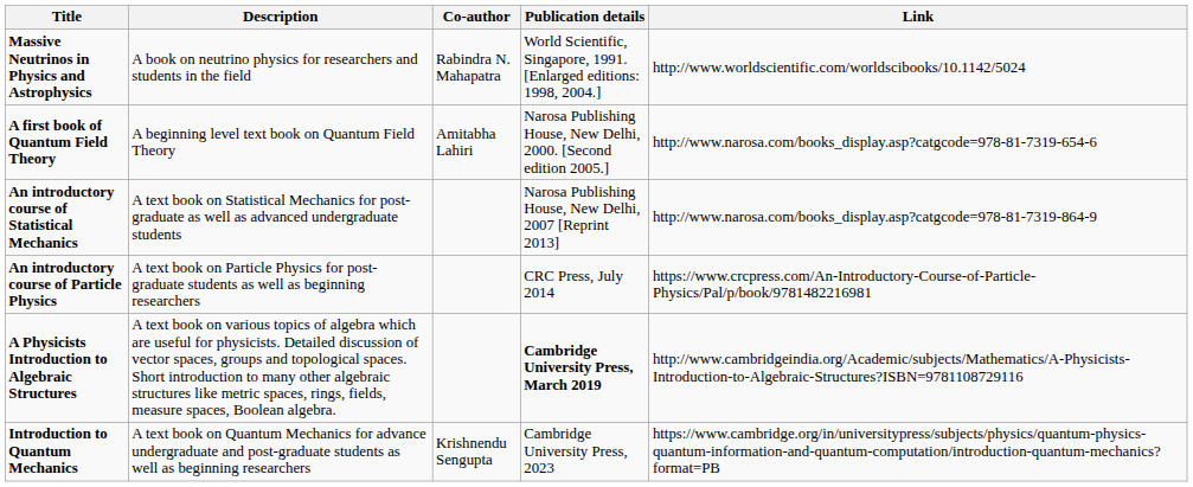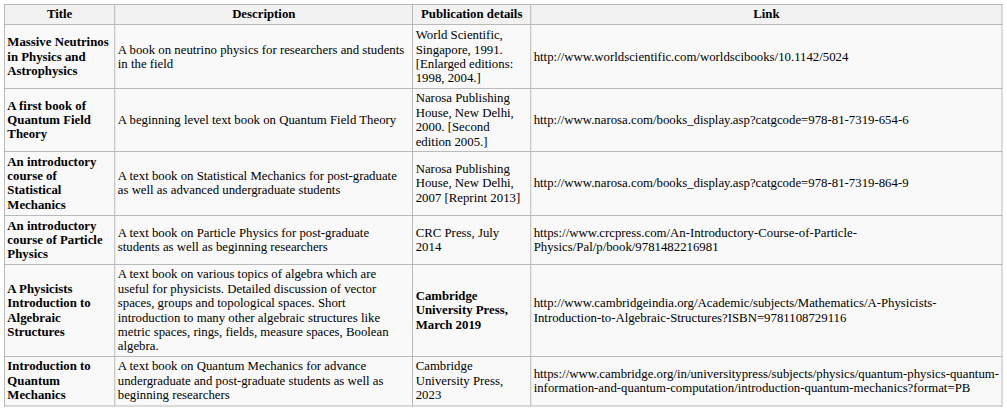 <table class="wikitable">
 <tr>
 <th>Title</th>
 <th>Description</th>
-<th>Co-author</th>
 <th>Publication details</th>
 <th>Link</th>
 </tr>
 <tr>
 <td><strong>Massive Neutrinos in Physics and Astrophysics</strong></td>
 <td>A book on neutrino physics for researchers and students in the field</td>
-<td>Rabindra N. Mahapatra</td>
 <td>World Scientific, Singapore, 1991. [Enlarged editions: 1998, 2004.]</td>
 <td>http://www.worldscientific.com/worldscibooks/10.1142/5024</td>
 </tr>
 <tr>
 <td><strong>A first book of Quantum Field Theory</strong></td>
 <td>A beginning level text book on Quantum Field Theory</td>
-<td>Amitabha Lahiri</td>
 <td>Narosa Publishing House, New Delhi, 2000. [Second edition 2005.]</td>
 <td>http://www.narosa.com/books_display.asp?catgcode=978-81-7319-654-6</td>
 </tr>
 <tr>
 <td><strong>An introductory course of Statistical Mechanics</strong></td>
 <td>A text book on Statistical Mechanics for post-graduate as well as advanced undergraduate students</td>
-<td></td>
 <td>Narosa Publishing House, New Delhi, 2007 [Reprint 2013]</td>
 <td>http://www.narosa.com/books_display.asp?catgcode=978-81-7319-864-9</td>
 </tr>
 <tr>
 <td><strong>An introductory course of Particle Physics</strong></td>
 <td>A text book on Particle Physics for post-graduate students as well as beginning researchers</td>
-<td></td>
 <td>CRC Press, July 2014</td>
 <td>https://www.crcpress.com/An-Introductory-Course-of-Particle-Physics/Pal/p/book/9781482216981</td>
 </tr>
 <tr>
 <td><strong>A Physicists Introduction to Algebraic Structures</strong></td>
 <td>A text book on various topics of algebra which are useful for physicists. Detailed discussion of vector spaces, groups and topological spaces. Short introduction to many other algebraic structures like metric spaces, rings, fields, measure spaces, Boolean algebra.</td>
-<td></td>
 <td><strong>Cambridge University Press, March 2019</strong></td>
 <td>http://www.cambridgeindia.org/Academic/subjects/Mathematics/A-Physicists-Introduction-to-Algebraic-Structures?ISBN=9781108729116 </td>
 </tr>
 <tr>
 <td><strong>Introduction to Quantum Mechanics</strong></td>
 <td>A text book on Quantum Mechanics for advance undergraduate and post-graduate students as well as beginning researchers</td>
-<td>Krishnendu Sengupta</td>
 <td>Cambridge University Press, 2023</td>
 <td>https://www.cambridge.org/in/universitypress/subjects/physics/quantum-physics-quantum-information-and-quantum-computation/introduction-quantum-mechanics?format=PB</td>
 </tr>
 </table>
